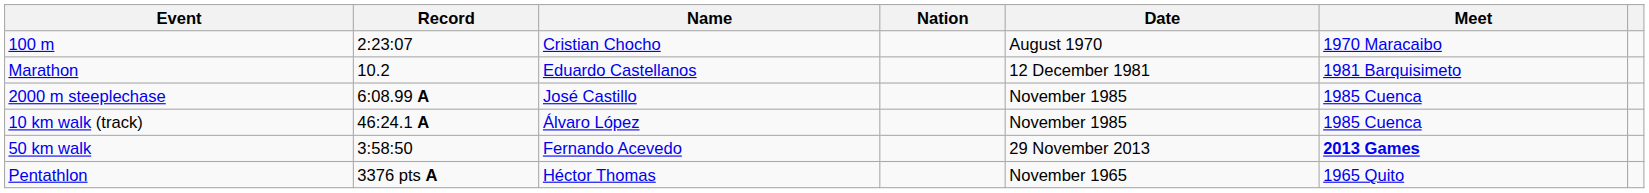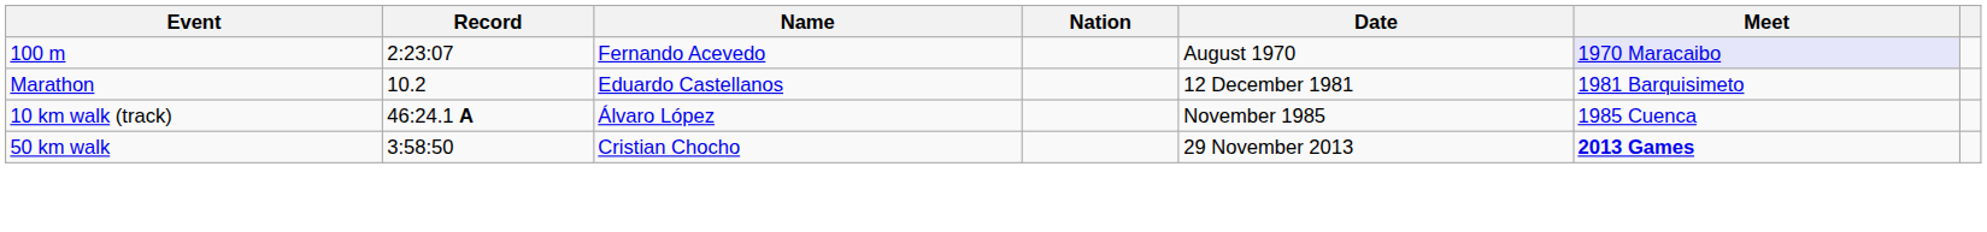 <table class="wikitable" style="font-size:95%; width: 95%;">
 <tr>
 <th>Event</th>
 <th>Record</th>
 <th>Name</th>
 <th>Nation</th>
 <th>Date</th>
 <th>Meet</th>
 <th></th>
 </tr>
 <tr>
 <td><a href='#'>100 m</a></td>
 <td>2:23:07</td>
-<td><a href='#'>Cristian Chocho</a></td>
+<td><a href='#'>Fernando Acevedo</a></td>
 <td></td>
 <td>August 1970</td>
-<td><a href='#'>1970 Maracaibo</a> </td>
+<td style="background: lavender;"><a href='#'>1970 Maracaibo</a> </td>
 <td></td>
 </tr>
 <tr>
 <td><a href='#'>Marathon</a></td>
 <td>10.2 </td>
 <td><a href='#'>Eduardo Castellanos</a></td>
 <td></td>
 <td>12 December 1981</td>
 <td><a href='#'>1981 Barquisimeto</a> </td>
-<td></td>
-</tr>
-<tr>
-<td><a href='#'>2000 m steeplechase</a></td>
-<td>6:08.99 <strong>A</strong></td>
-<td><a href='#'>José Castillo</a></td>
-<td></td>
-<td>November 1985</td>
-<td><a href='#'>1985 Cuenca</a> </td>
 <td></td>
 </tr>
 <tr>
 <td><a href='#'>10 km walk</a> (track)</td>
 <td>46:24.1 <strong>A</strong></td>
 <td><a href='#'>Álvaro López</a></td>
 <td></td>
 <td>November 1985</td>
 <td><a href='#'>1985 Cuenca</a> </td>
 <td></td>
 </tr>
 <tr>
 <td><a href='#'>50 km walk</a></td>
 <td>3:58:50</td>
-<td><a href='#'>Fernando Acevedo</a></td>
+<td><a href='#'>Cristian Chocho</a></td>
 <td></td>
 <td>29 November 2013</td>
 <td><strong><a href='#'>2013 Games</a></strong></td>
 <td></td>
 </tr>
-<tr>
-<td><a href='#'>Pentathlon</a></td>
-<td>3376 pts <strong>A</strong></td>
-<td><a href='#'>Héctor Thomas</a></td>
-<td></td>
-<td>November 1965</td>
-<td><a href='#'>1965 Quito</a> </td>
-<td></td>
-</tr>
 </table>
